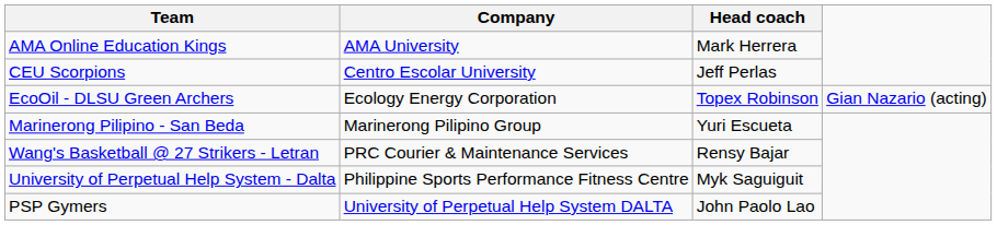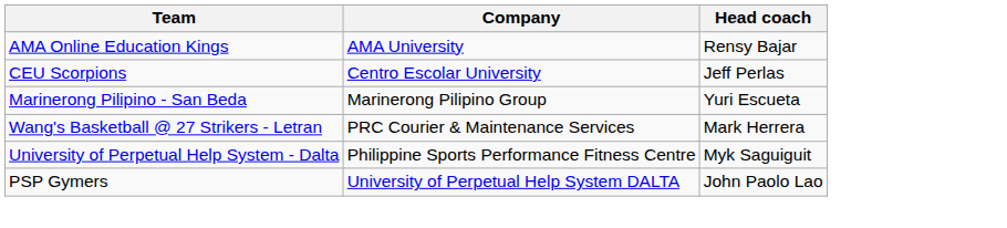 <table class="wikitable">
 <tr>
 <th>Team</th>
 <th>Company</th>
 <th>Head coach</th>
 </tr>
 <tr>
 <td><a href='#'>AMA Online Education Kings</a></td>
 <td><a href='#'>AMA University</a></td>
-<td>Mark Herrera</td>
+<td>Rensy Bajar</td>
 </tr>
 <tr>
 <td><a href='#'>CEU Scorpions</a></td>
 <td><a href='#'>Centro Escolar University</a></td>
 <td>Jeff Perlas</td>
-</tr>
-<tr>
-<td><a href='#'>EcoOil - DLSU Green Archers</a></td>
-<td>Ecology Energy Corporation</td>
-<td><a href='#'>Topex Robinson</a></td>
-<td><a href='#'>Gian Nazario</a> (acting)</td>
 </tr>
 <tr>
 <td><a href='#'>Marinerong Pilipino - San Beda</a></td>
 <td>Marinerong Pilipino Group</td>
 <td>Yuri Escueta</td>
 </tr>
 <tr>
 <td><a href='#'>Wang's Basketball @ 27 Strikers - Letran</a></td>
 <td>PRC Courier & Maintenance Services</td>
-<td>Rensy Bajar</td>
+<td>Mark Herrera</td>
 </tr>
 <tr>
 <td><a href='#'>University of Perpetual Help System - Dalta</a></td>
 <td>Philippine Sports Performance Fitness Centre</td>
 <td>Myk Saguiguit</td>
 </tr>
 <tr>
 <td>PSP Gymers</td>
 <td><a href='#'>University of Perpetual Help System DALTA</a></td>
 <td>John Paolo Lao</td>
 </tr>
 </table>
